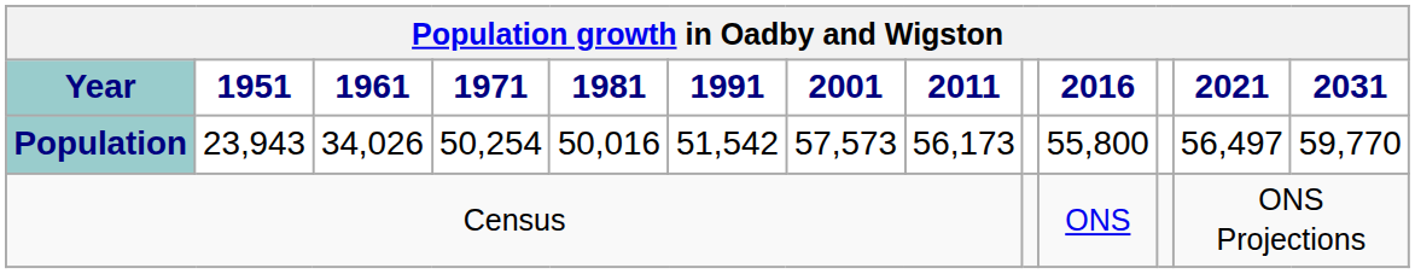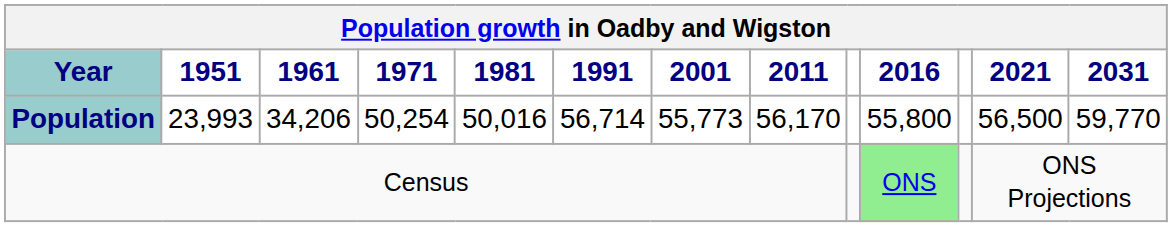 <table class="wikitable" style="font-size:90%; width:70%; border:0; text-align:center; line-height:120%;">
 <tr>
 <th colspan="13" style="text-align:center;font-size:90%;"><a href='#'>Population growth</a> in Oadby and Wigston</th>
 </tr>
 <tr>
 <th style="background:#9cc; color:navy; height:17px;">Year</th>
 <th style="background:#fff; color:navy;">1951</th>
 <th style="background:#fff; color:navy;">1961</th>
 <th style="background:#fff; color:navy;">1971</th>
 <th style="background:#fff; color:navy;">1981</th>
 <th style="background:#fff; color:navy;">1991</th>
 <th style="background:#fff; color:navy;">2001</th>
 <th style="background:#fff; color:navy;">2011</th>
 <th style="background:#fff; color:navy;"></th>
 <th style="background:#fff; color:navy;">2016</th>
 <th style="background:#fff; color:navy;"></th>
 <th style="background:#fff; color:navy;">2021</th>
 <th style="background:#fff; color:navy;">2031</th>
 </tr>
 <tr style="text-align:center;">
 <th style="background:#9cc; color:navy; height:17px;">Population</th>
-<td style="background:#fff; color:black;">23,943</td>
-<td style="background:#fff; color:black;">34,026</td>
+<td style="background:#fff; color:black;">23,993</td>
+<td style="background:#fff; color:black;">34,206</td>
 <td style="background:#fff; color:black;">50,254</td>
 <td style="background:#fff; color:black;">50,016</td>
-<td style="background:#fff; color:black;">51,542</td>
-<td style="background:#fff; color:black;">57,573</td>
-<td style="background:#fff; color:black;">56,173</td>
+<td style="background:#fff; color:black;">56,714</td>
+<td style="background:#fff; color:black;">55,773</td>
+<td style="background:#fff; color:black;">56,170</td>
 <td style="background:#fff; color:black;"></td>
 <td style="background:#fff; color:black;">55,800</td>
 <td style="background:#fff; color:black;"></td>
-<td style="background:#fff; color:black;">56,497</td>
+<td style="background:#fff; color:black;">56,500</td>
 <td style="background:#fff; color:black;">59,770</td>
 </tr>
 <tr>
 <td colspan="8" style="text-align:center;font-size:90%;">Census </td>
 <td colspan="1" style="text-align:center;font-size:90%;"></td>
-<td colspan="1" style="text-align:center;font-size:90%;"><a href='#'>ONS</a></td>
+<td colspan="1" style="background: lightgreen; text-align:center;font-size:90%;"><a href='#'>ONS</a></td>
 <td colspan="1" style="text-align:center;font-size:90%;"></td>
 <td colspan="2" style="text-align:center;font-size:90%;">ONS Projections </td>
 </tr>
 </table>
